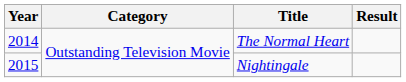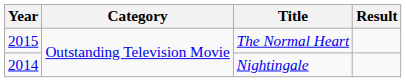 <table class="wikitable" style="font-size: 100%">
 <tr>
 <th>Year</th>
 <th>Category</th>
 <th>Title</th>
 <th>Result</th>
 </tr>
 <tr>
-<td style="text-align:center;"><a href='#'>2014</a></td>
+<td style="text-align:center;"><a href='#'>2015</a></td>
 <td rowspan="2"><a href='#'>Outstanding Television Movie</a></td>
 <td><em><a href='#'>The Normal Heart</a></em></td>
 <td></td>
 </tr>
 <tr>
-<td style="text-align:center;"><a href='#'>2015</a></td>
+<td style="text-align:center;"><a href='#'>2014</a></td>
 <td><em><a href='#'>Nightingale</a></em></td>
 <td></td>
 </tr>
 </table>
